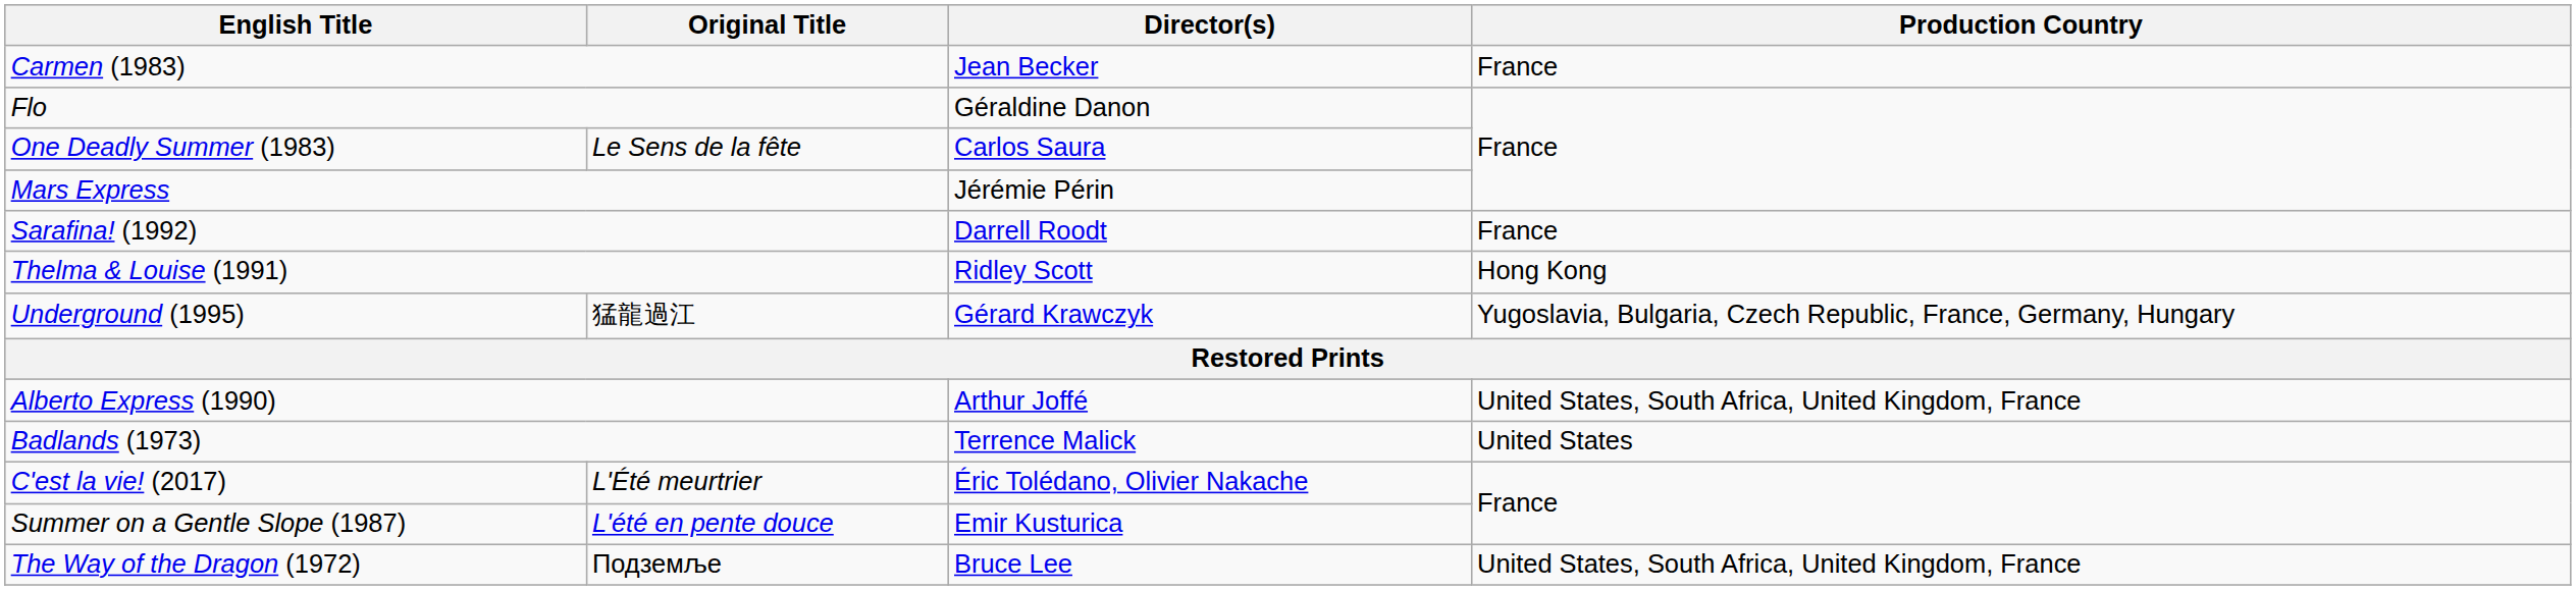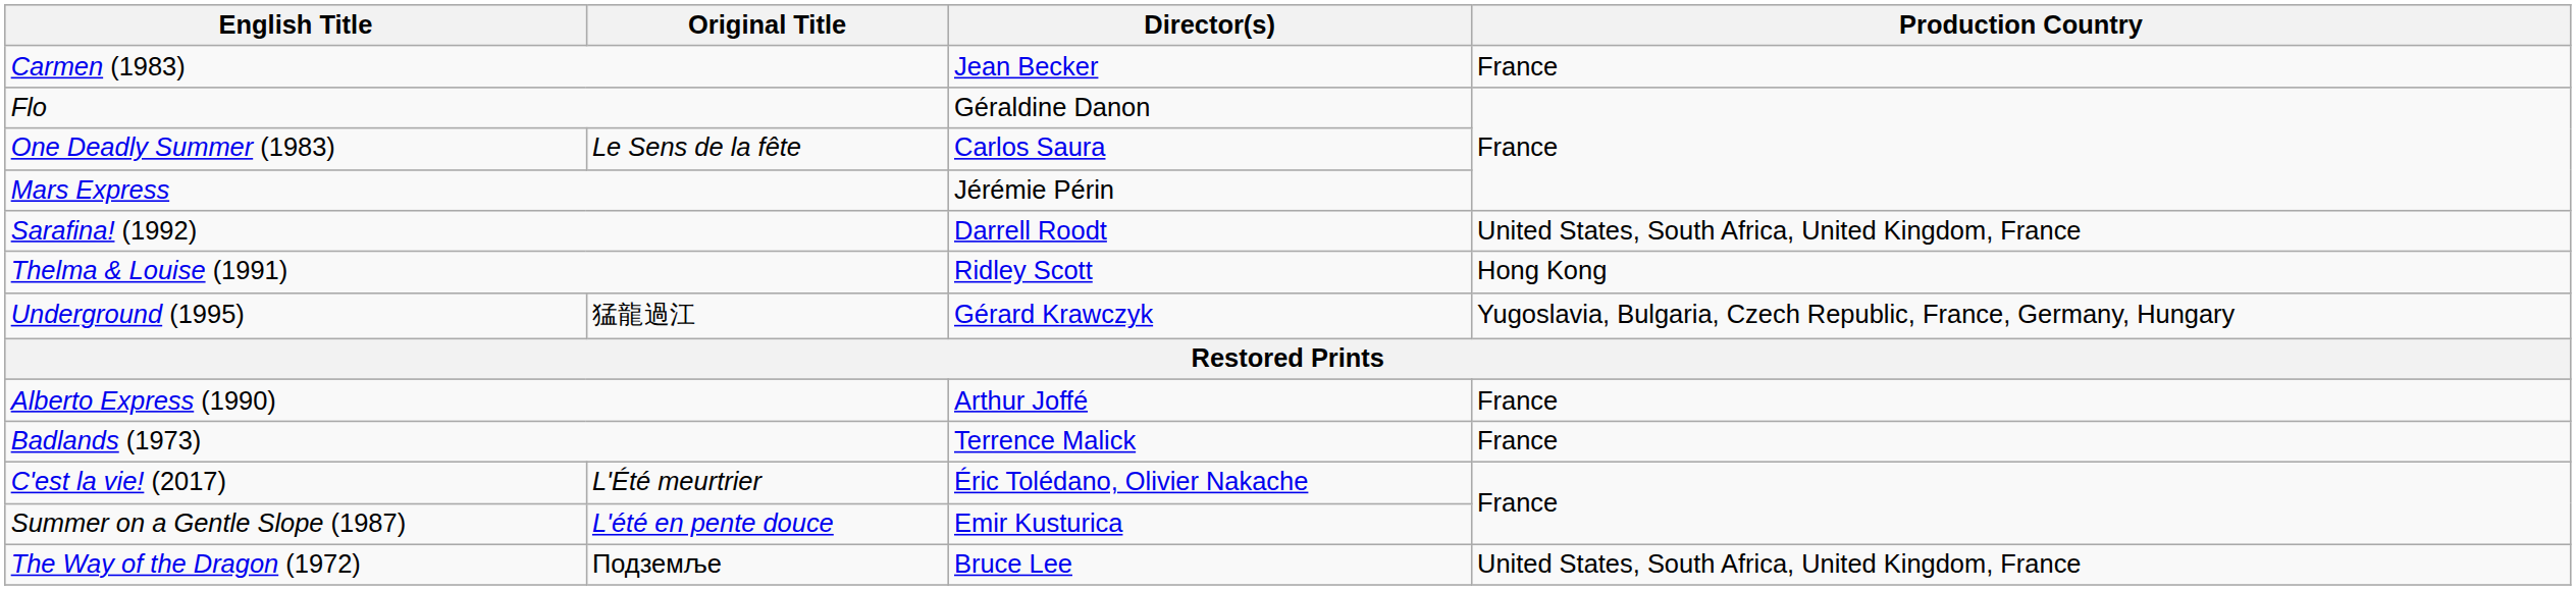 <table class="wikitable" style="width:100%; margin-bottom:4px">
 <tr>
 <th scope="col">English Title</th>
 <th scope="col">Original Title</th>
 <th scope="col">Director(s)</th>
 <th scope="col">Production Country</th>
 </tr>
 <tr>
 <td colspan="2"><em><a href='#'>Carmen</a></em> (1983)</td>
 <td><a href='#'>Jean Becker</a></td>
 <td>France</td>
 </tr>
 <tr>
 <td colspan="2"><em>Flo</em></td>
 <td>Géraldine Danon</td>
 <td rowspan="3">France</td>
 </tr>
 <tr>
 <td><em><a href='#'>One Deadly Summer</a></em> (1983)</td>
 <td><em>Le Sens de la fête</em></td>
 <td><a href='#'>Carlos Saura</a></td>
 </tr>
 <tr>
 <td colspan="2"><em><a href='#'>Mars Express</a></em></td>
 <td>Jérémie Périn</td>
 </tr>
 <tr>
 <td colspan="2"><em><a href='#'>Sarafina!</a></em> (1992)</td>
 <td><a href='#'>Darrell Roodt</a></td>
-<td>France</td>
+<td>United States, South Africa, United Kingdom, France</td>
 </tr>
 <tr>
 <td colspan="2"><em><a href='#'>Thelma & Louise</a></em> (1991)</td>
 <td><a href='#'>Ridley Scott</a></td>
 <td>Hong Kong</td>
 </tr>
 <tr>
 <td><em><a href='#'>Underground</a></em> (1995)</td>
 <td>猛龍過江</td>
 <td><a href='#'>Gérard Krawczyk</a></td>
 <td>Yugoslavia, Bulgaria, Czech Republic, France, Germany, Hungary</td>
 </tr>
 <tr>
 <th colspan="4">Restored Prints</th>
 </tr>
 <tr>
 <td colspan=2><em><a href='#'>Alberto Express</a></em> (1990)</td>
 <td><a href='#'>Arthur Joffé</a></td>
-<td>United States, South Africa, United Kingdom, France</td>
+<td>France</td>
 </tr>
 <tr>
 <td colspan="2"><em><a href='#'>Badlands</a></em> (1973)</td>
 <td><a href='#'>Terrence Malick</a></td>
-<td>United States</td>
+<td>France</td>
 </tr>
 <tr>
 <td><em><a href='#'>C'est la vie!</a></em> (2017)</td>
 <td><em>L'Été meurtrier</em></td>
 <td><a href='#'>Éric Tolédano, Olivier Nakache</a></td>
 <td rowspan="2">France</td>
 </tr>
 <tr>
 <td><em>Summer on a Gentle Slope</em> (1987)</td>
 <td><em><a href='#'>L'été en pente douce</a></em></td>
 <td><a href='#'>Emir Kusturica</a></td>
 </tr>
 <tr>
 <td><em><a href='#'>The Way of the Dragon</a></em> (1972)</td>
 <td>Подземље</td>
 <td><a href='#'>Bruce Lee</a></td>
 <td>United States, South Africa, United Kingdom, France</td>
 </tr>
 </table>
